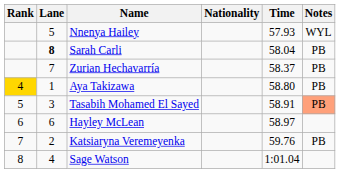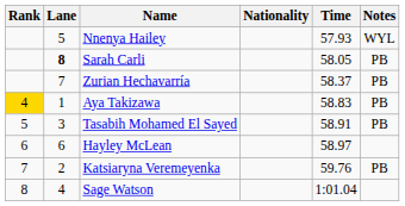 <table class="wikitable sortable" style="text-align:center">
 <tr>
 <th>Rank</th>
 <th>Lane</th>
 <th>Name</th>
 <th>Nationality</th>
 <th>Time</th>
 <th>Notes</th>
 </tr>
 <tr>
 <td align=center></td>
 <td align=center>5</td>
 <td align=left><a href='#'>Nnenya Hailey</a></td>
 <td align=left></td>
 <td>57.93</td>
 <td>WYL</td>
 </tr>
 <tr>
 <td align=center></td>
 <td align=center><strong>8</strong></td>
 <td align=left><a href='#'>Sarah Carli</a></td>
 <td align=left></td>
-<td>58.04</td>
+<td>58.05</td>
 <td>PB</td>
 </tr>
 <tr>
 <td align=center></td>
 <td align=center>7</td>
 <td align=left><a href='#'>Zurian Hechavarría</a></td>
 <td align=left></td>
 <td>58.37</td>
 <td>PB</td>
 </tr>
 <tr>
 <td align=center style="background: gold;">4</td>
 <td align=center>1</td>
 <td align=left><a href='#'>Aya Takizawa</a></td>
 <td align=left></td>
-<td>58.80</td>
+<td>58.83</td>
 <td>PB</td>
 </tr>
 <tr>
 <td align=center>5</td>
 <td align=center>3</td>
 <td align=left><a href='#'>Tasabih Mohamed El Sayed</a></td>
 <td align=left></td>
 <td>58.91</td>
-<td style="background: lightsalmon;">PB</td>
+<td>PB</td>
 </tr>
 <tr>
 <td align=center>6</td>
 <td align=center>6</td>
 <td align=left><a href='#'>Hayley McLean</a></td>
 <td align=left></td>
 <td>58.97</td>
 <td></td>
 </tr>
 <tr>
 <td align=center>7</td>
 <td align=center>2</td>
 <td align=left><a href='#'>Katsiaryna Veremeyenka</a></td>
 <td align=left></td>
 <td>59.76</td>
 <td>PB</td>
 </tr>
 <tr>
 <td align=center>8</td>
 <td align=center>4</td>
 <td align=left><a href='#'>Sage Watson</a></td>
 <td align=left></td>
 <td>1:01.04</td>
 <td></td>
 </tr>
 </table>
